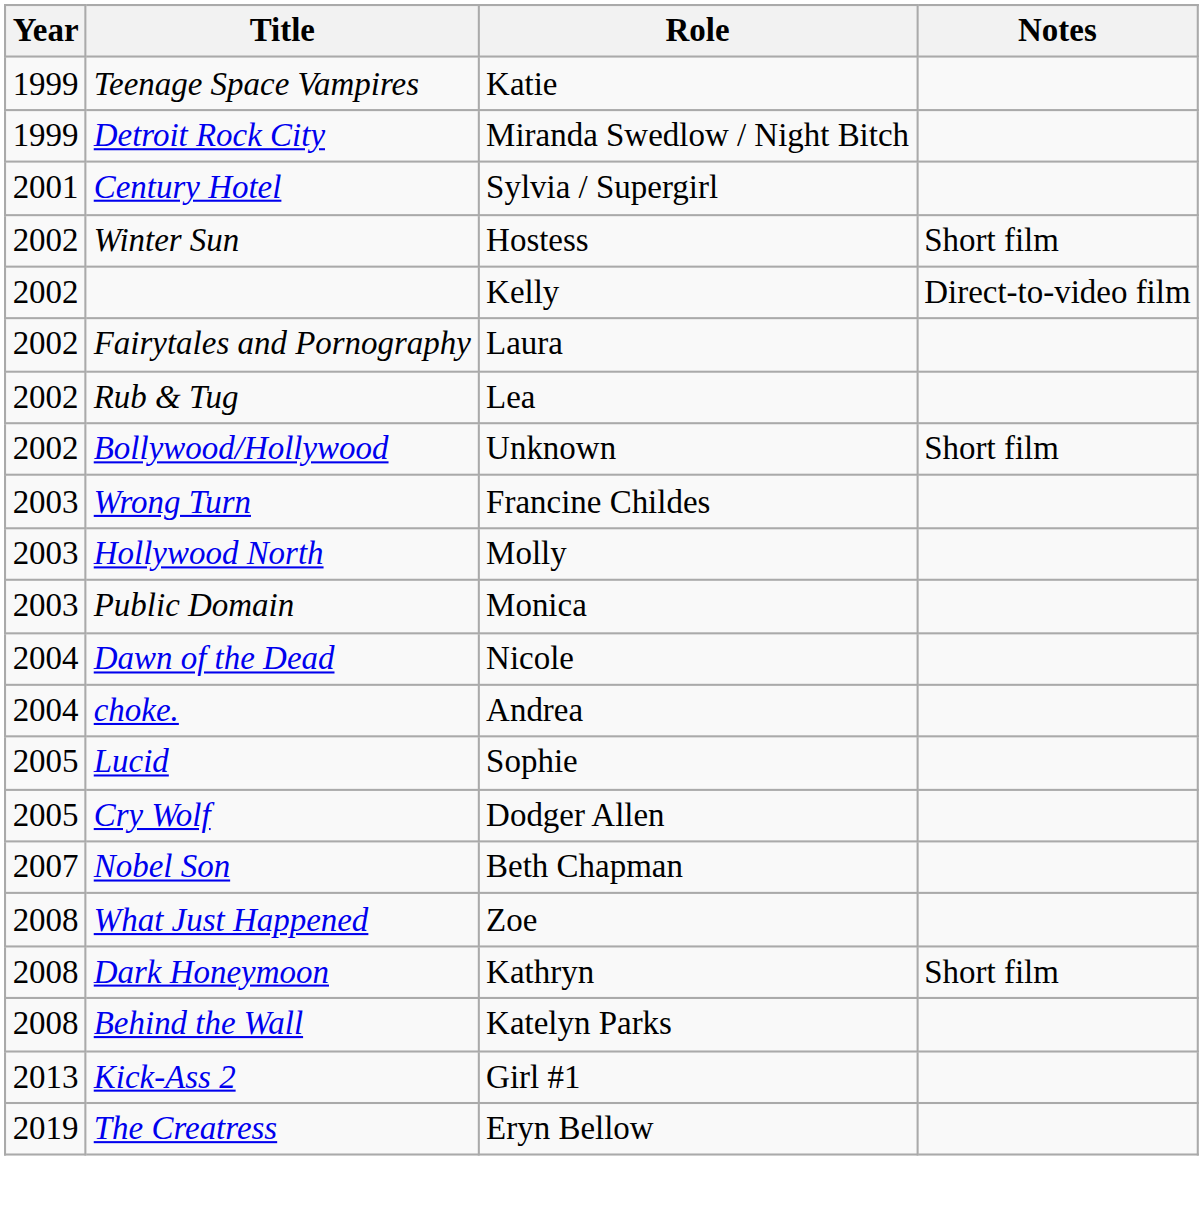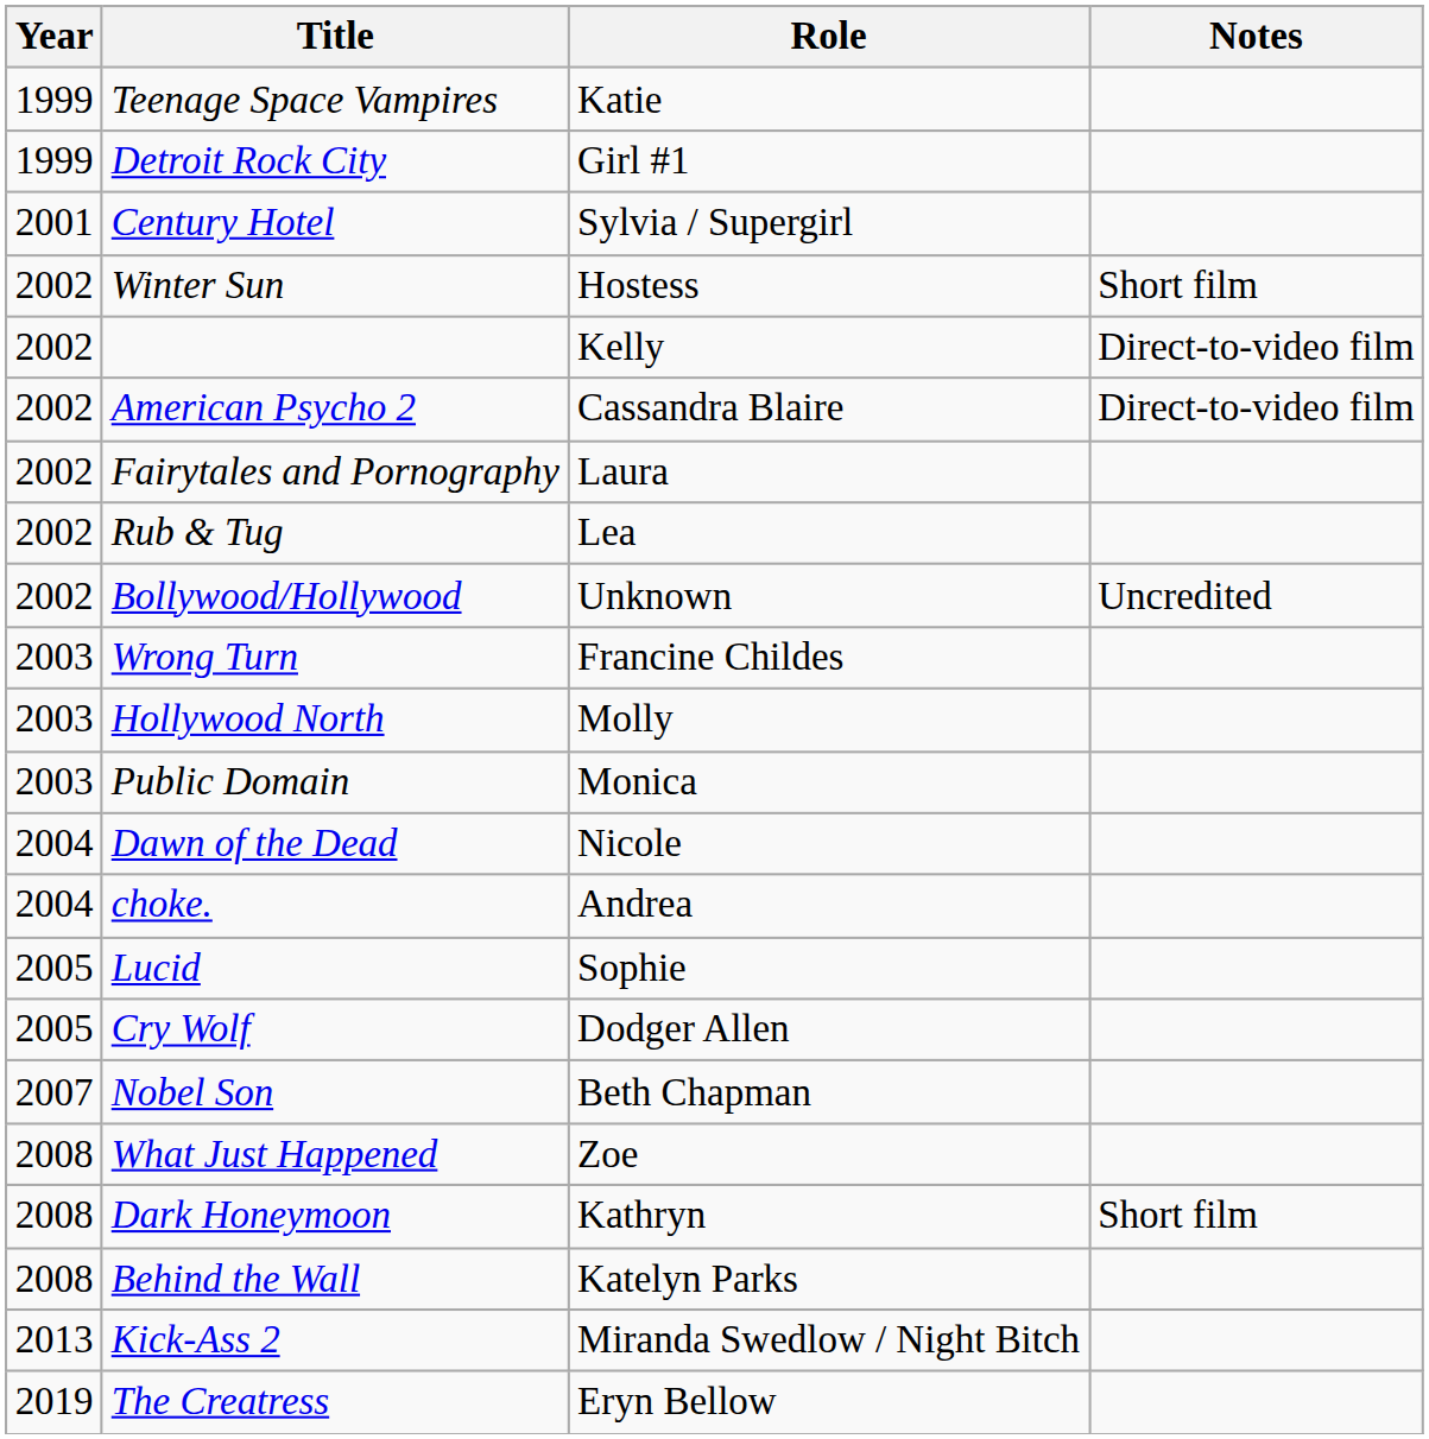 <table class="wikitable sortable">
 <tr>
 <th>Year</th>
 <th>Title</th>
 <th>Role</th>
 <th class="unsortable">Notes</th>
 </tr>
 <tr>
 <td>1999</td>
 <td><em>Teenage Space Vampires</em></td>
 <td>Katie</td>
 <td></td>
 </tr>
 <tr>
 <td>1999</td>
 <td><em><a href='#'>Detroit Rock City</a></em></td>
-<td>Miranda Swedlow / Night Bitch</td>
+<td>Girl #1</td>
 <td></td>
 </tr>
 <tr>
 <td>2001</td>
 <td><em><a href='#'>Century Hotel</a></em></td>
 <td>Sylvia / Supergirl</td>
 <td></td>
 </tr>
 <tr>
 <td>2002</td>
 <td><em>Winter Sun</em></td>
 <td>Hostess</td>
 <td>Short film</td>
 </tr>
 <tr>
 <td>2002</td>
 <td><em></em></td>
 <td>Kelly</td>
 <td>Direct-to-video film</td>
 </tr>
 <tr>
 <td>2002</td>
+<td><em><a href='#'>American Psycho 2</a></em></td>
+<td>Cassandra Blaire</td>
+<td>Direct-to-video film</td>
+</tr>
+<tr>
+<td>2002</td>
 <td><em>Fairytales and Pornography</em></td>
 <td>Laura</td>
 <td></td>
 </tr>
 <tr>
 <td>2002</td>
 <td><em>Rub & Tug</em></td>
 <td>Lea</td>
 <td></td>
 </tr>
 <tr>
 <td>2002</td>
 <td><em><a href='#'>Bollywood/Hollywood</a></em></td>
 <td>Unknown</td>
-<td>Short film</td>
+<td>Uncredited</td>
 </tr>
 <tr>
 <td>2003</td>
 <td><em><a href='#'>Wrong Turn</a></em></td>
 <td>Francine Childes</td>
 <td></td>
 </tr>
 <tr>
 <td>2003</td>
 <td><em><a href='#'>Hollywood North</a></em></td>
 <td>Molly</td>
 <td></td>
 </tr>
 <tr>
 <td>2003</td>
 <td><em>Public Domain</em></td>
 <td>Monica</td>
 <td></td>
 </tr>
 <tr>
 <td>2004</td>
 <td><em><a href='#'>Dawn of the Dead</a></em></td>
 <td>Nicole</td>
 <td></td>
 </tr>
 <tr>
 <td>2004</td>
 <td><em><a href='#'>choke.</a></em></td>
 <td>Andrea</td>
 <td></td>
 </tr>
 <tr>
 <td>2005</td>
 <td><em><a href='#'>Lucid</a></em></td>
 <td>Sophie</td>
 <td></td>
 </tr>
 <tr>
 <td>2005</td>
 <td><em><a href='#'>Cry Wolf</a></em></td>
 <td>Dodger Allen</td>
 <td></td>
 </tr>
 <tr>
 <td>2007</td>
 <td><em><a href='#'>Nobel Son</a></em></td>
 <td>Beth Chapman</td>
 <td></td>
 </tr>
 <tr>
 <td>2008</td>
 <td><em><a href='#'>What Just Happened</a></em></td>
 <td>Zoe</td>
 <td></td>
 </tr>
 <tr>
 <td>2008</td>
 <td><em><a href='#'>Dark Honeymoon</a></em></td>
 <td>Kathryn</td>
 <td>Short film</td>
 </tr>
 <tr>
 <td>2008</td>
 <td><em><a href='#'>Behind the Wall</a></em></td>
 <td>Katelyn Parks</td>
 <td></td>
 </tr>
 <tr>
 <td>2013</td>
 <td><em><a href='#'>Kick-Ass 2</a></em></td>
-<td>Girl #1</td>
+<td>Miranda Swedlow / Night Bitch</td>
 <td></td>
 </tr>
 <tr>
 <td>2019</td>
 <td data-sort-value="Creatress, The"><em><a href='#'>The Creatress</a></em></td>
 <td>Eryn Bellow</td>
 <td></td>
 </tr>
 </table>
